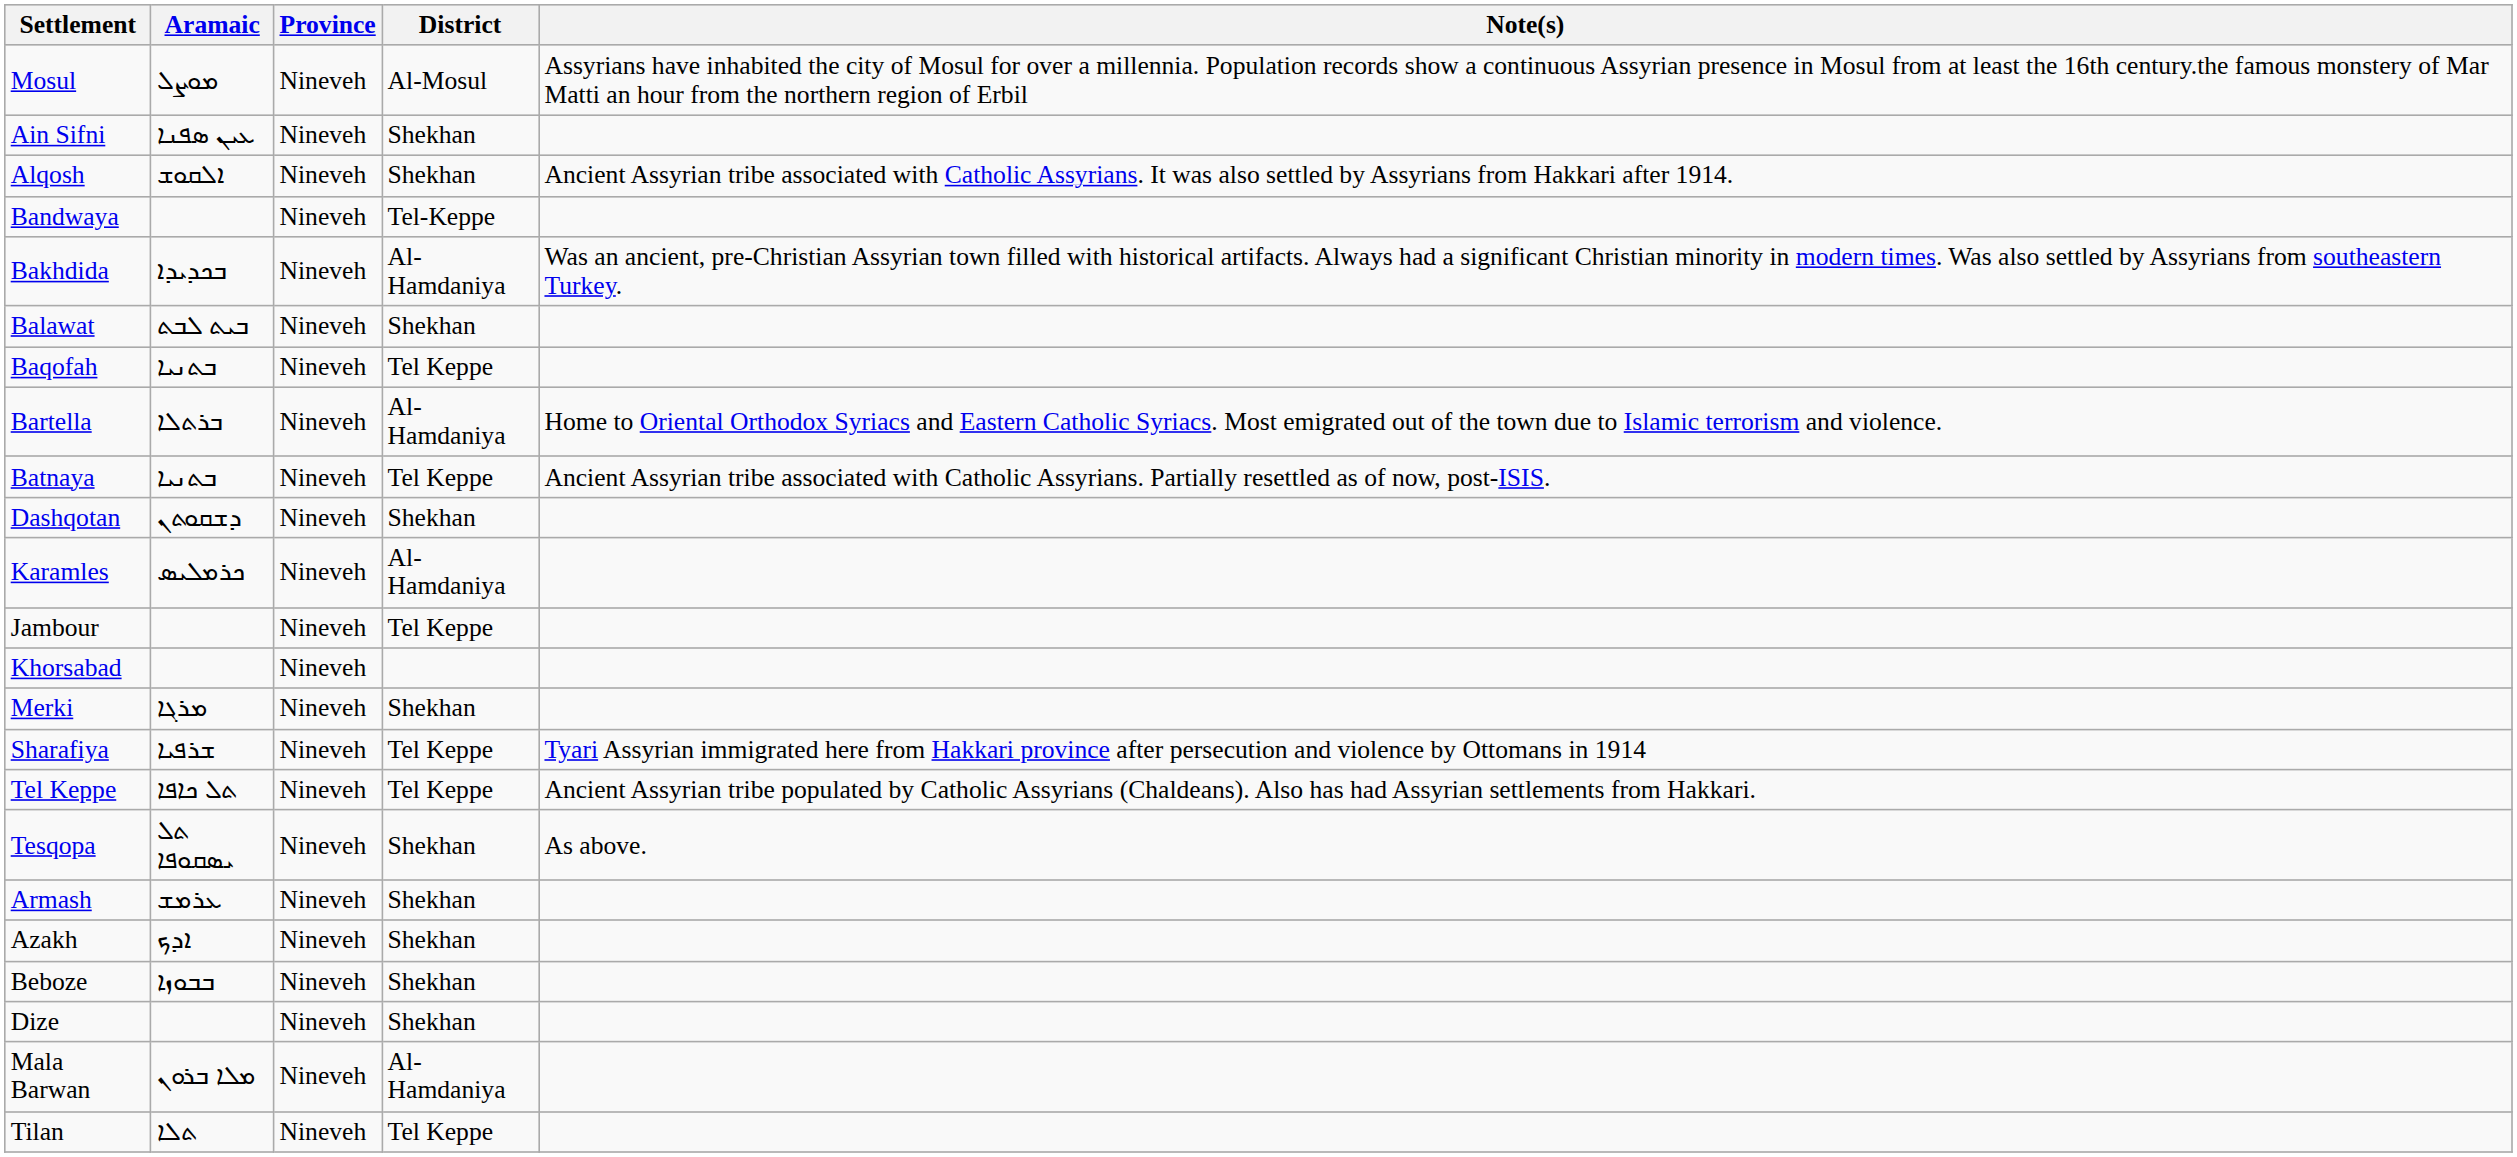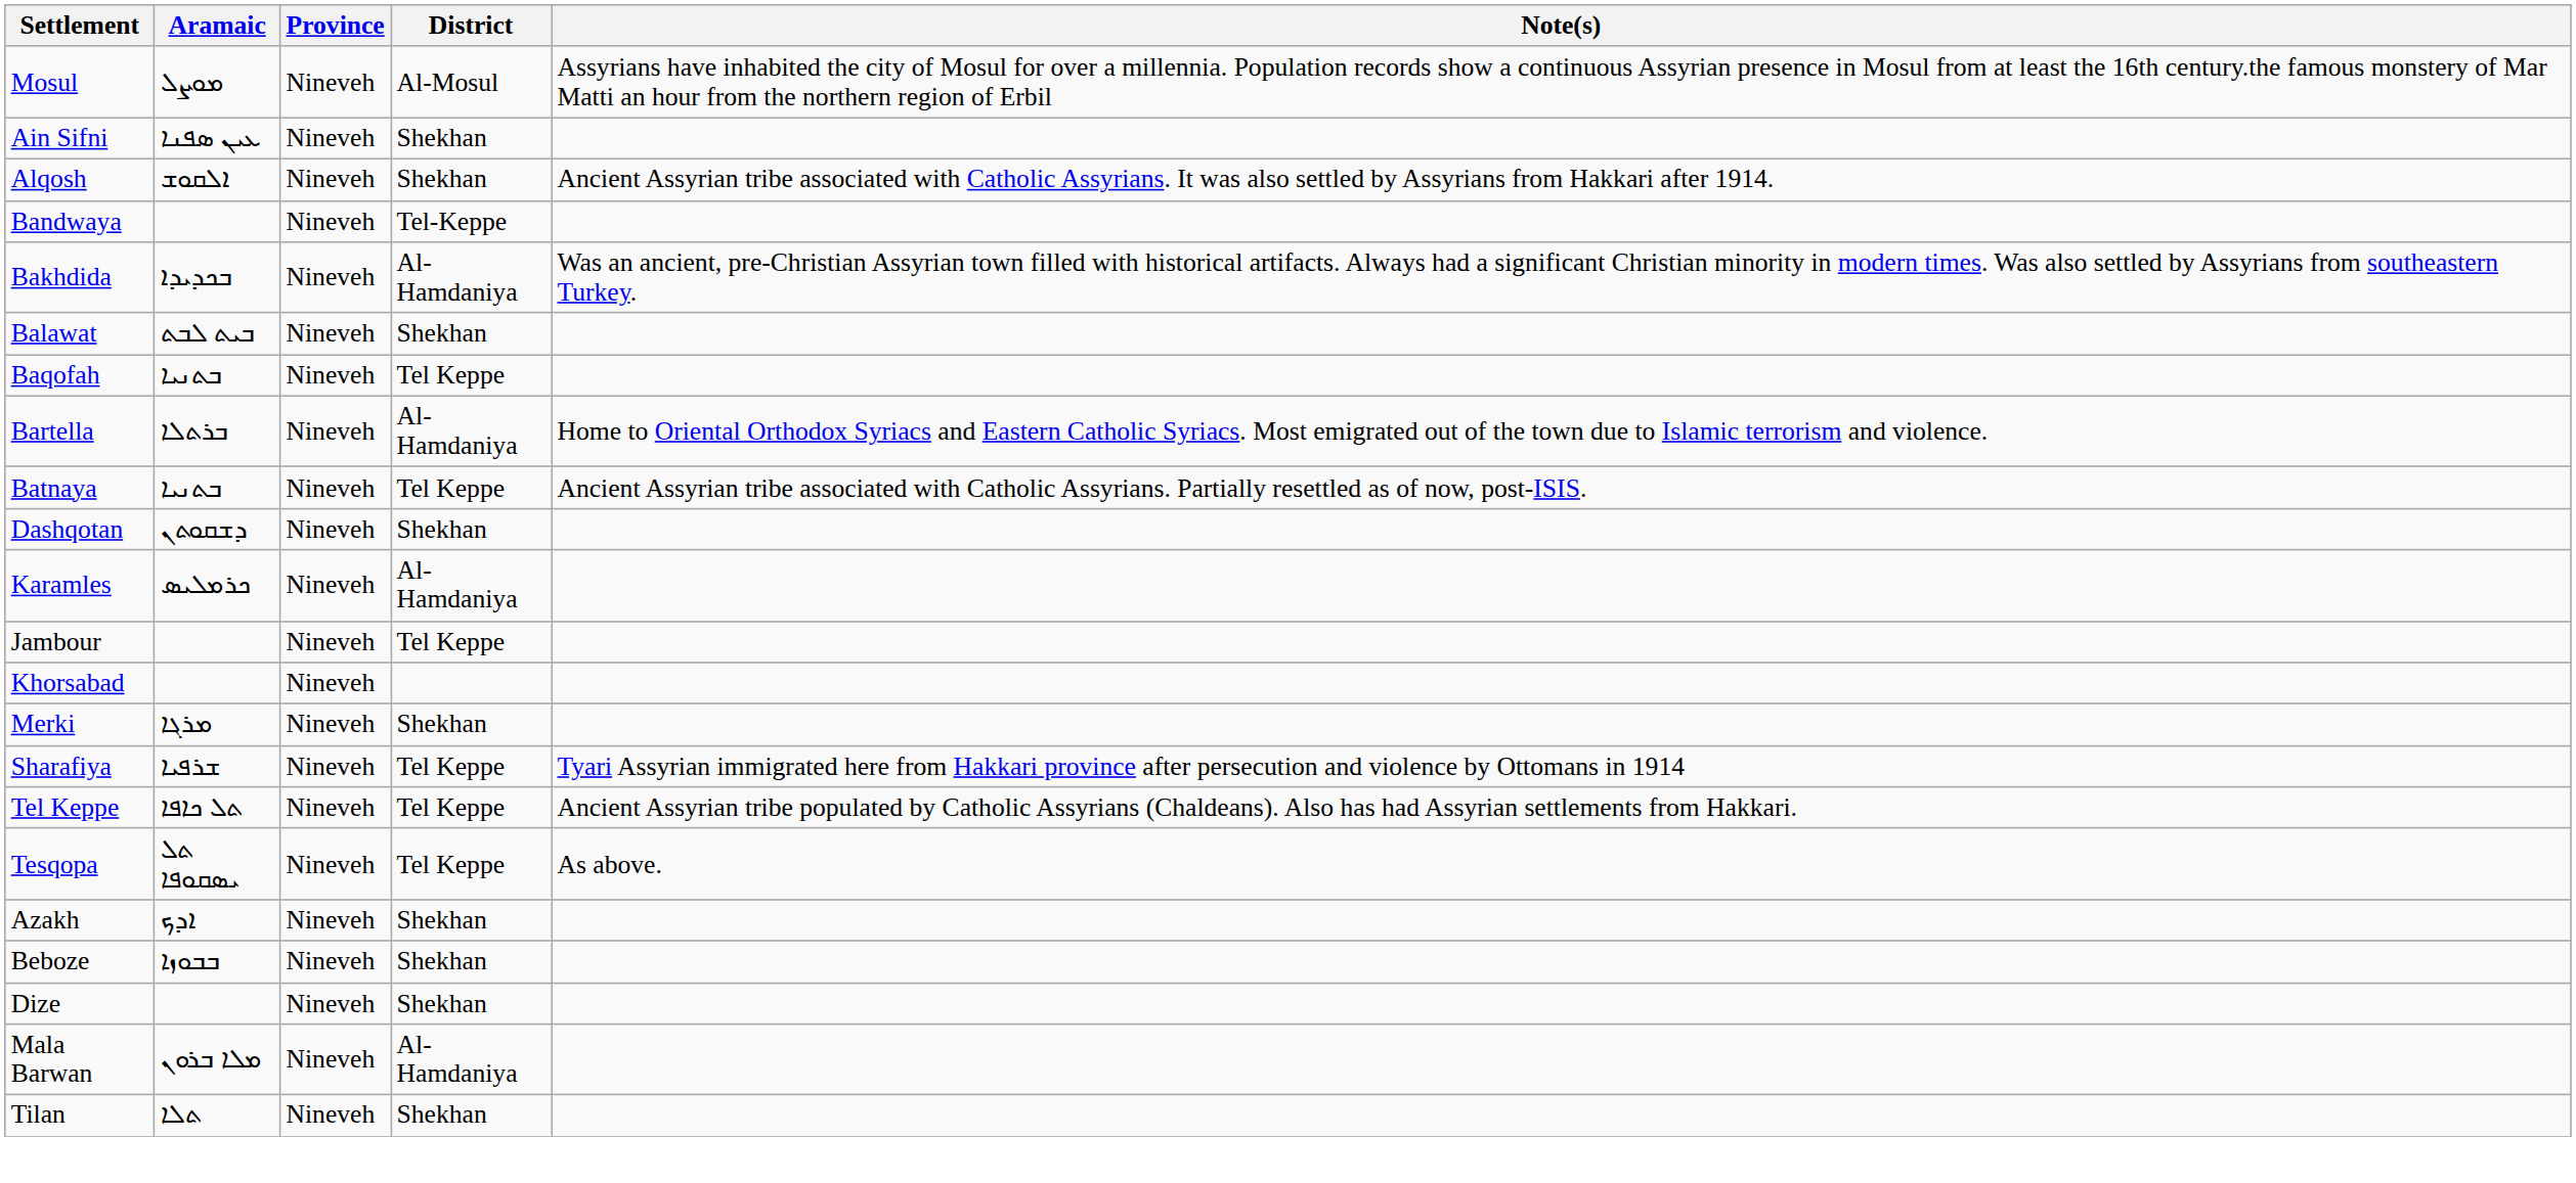 <table class="wikitable">
 <tr>
 <th>Settlement</th>
 <th><a href='#'>Aramaic</a></th>
 <th><a href='#'>Province</a></th>
 <th>District</th>
 <th>Note(s)</th>
 </tr>
 <tr>
 <td><a href='#'>Mosul</a></td>
 <td>ܡܘܨܠ</td>
 <td>Nineveh</td>
 <td>Al-Mosul</td>
 <td>Assyrians have inhabited the city of Mosul for over a millennia. Population records show a continuous Assyrian presence in Mosul from at least the 16th century.the famous monstery of Mar Matti an hour from the northern region of Erbil<br></td>
 </tr>
 <tr>
 <td><a href='#'>Ain Sifni</a></td>
 <td>ܥܝܢ ܣܦܢܐ</td>
 <td>Nineveh</td>
 <td>Shekhan</td>
 <td></td>
 </tr>
 <tr>
 <td><a href='#'>Alqosh</a></td>
 <td>ܐܠܩܘܫ</td>
 <td>Nineveh</td>
 <td>Shekhan</td>
 <td>Ancient Assyrian tribe associated with <a href='#'>Catholic Assyrians</a>. It was also settled by Assyrians from Hakkari after 1914.</td>
 </tr>
 <tr>
 <td><a href='#'>Bandwaya</a></td>
 <td></td>
 <td>Nineveh</td>
 <td>Tel-Keppe</td>
 <td></td>
 </tr>
 <tr>
 <td><a href='#'>Bakhdida</a></td>
 <td>ܒܟܕܝܕܐ</td>
 <td>Nineveh</td>
 <td>Al-Hamdaniya</td>
 <td>Was an ancient, pre-Christian Assyrian town filled with historical artifacts. Always had a significant Christian minority in <a href='#'>modern times</a>. Was also settled by Assyrians from <a href='#'>southeastern Turkey</a>.</td>
 </tr>
 <tr>
 <td><a href='#'>Balawat</a></td>
 <td>ܒܝܬ ܠܒܬ</td>
 <td>Nineveh</td>
 <td>Shekhan</td>
 <td></td>
 </tr>
 <tr>
 <td><a href='#'>Baqofah</a></td>
 <td>ܒܬܢܝܐ</td>
 <td>Nineveh</td>
 <td>Tel Keppe</td>
 <td></td>
 </tr>
 <tr>
 <td><a href='#'>Bartella</a></td>
 <td>ܒܪܬܠܐ</td>
 <td>Nineveh</td>
 <td>Al-Hamdaniya</td>
 <td>Home to <a href='#'>Oriental Orthodox Syriacs</a> and <a href='#'>Eastern Catholic Syriacs</a>. Most emigrated out of the town due to <a href='#'>Islamic terrorism</a> and violence.</td>
 </tr>
 <tr>
 <td><a href='#'>Batnaya</a></td>
 <td>ܒܬܢܝܐ</td>
 <td>Nineveh</td>
 <td>Tel Keppe</td>
 <td>Ancient Assyrian tribe associated with Catholic Assyrians. Partially resettled as of now, post-<a href='#'>ISIS</a>.</td>
 </tr>
 <tr>
 <td><a href='#'>Dashqotan</a></td>
 <td>ܕܫܩܘܬܢ</td>
 <td>Nineveh</td>
 <td>Shekhan</td>
 <td></td>
 </tr>
 <tr>
 <td><a href='#'>Karamles</a></td>
 <td>ܟܪܡܠܝܣ</td>
 <td>Nineveh</td>
 <td>Al-Hamdaniya</td>
 <td></td>
 </tr>
 <tr>
 <td>Jambour</td>
 <td></td>
 <td>Nineveh</td>
 <td>Tel Keppe</td>
 <td></td>
 </tr>
 <tr>
 <td><a href='#'>Khorsabad</a></td>
 <td></td>
 <td>Nineveh</td>
 <td></td>
 <td></td>
 </tr>
 <tr>
 <td><a href='#'>Merki</a></td>
 <td>ܡܪܓܐ</td>
 <td>Nineveh</td>
 <td>Shekhan</td>
 <td></td>
 </tr>
 <tr>
 <td><a href='#'>Sharafiya</a></td>
 <td>ܫܪܦܝܐ</td>
 <td>Nineveh</td>
 <td>Tel Keppe</td>
 <td><a href='#'>Tyari</a> Assyrian immigrated here from <a href='#'>Hakkari province</a> after persecution and violence by Ottomans in 1914</td>
 </tr>
 <tr>
 <td><a href='#'>Tel Keppe</a></td>
 <td>ܬܠ ܟܐܦܐ</td>
 <td>Nineveh</td>
 <td>Tel Keppe</td>
 <td>Ancient Assyrian tribe populated by Catholic Assyrians (Chaldeans). Also has had Assyrian settlements from Hakkari.</td>
 </tr>
 <tr>
 <td><a href='#'>Tesqopa</a></td>
 <td>ܬܠ ܝܣܩܘܦܐ</td>
 <td>Nineveh</td>
-<td>Shekhan</td>
+<td>Tel Keppe</td>
 <td>As above.</td>
-</tr>
-<tr>
-<td><a href='#'>Armash</a></td>
-<td>ܥܪܡܫ</td>
-<td>Nineveh</td>
-<td>Shekhan</td>
-<td></td>
 </tr>
 <tr>
 <td>Azakh</td>
 <td>ܐܕܟ</td>
 <td>Nineveh</td>
 <td>Shekhan</td>
 <td></td>
 </tr>
 <tr>
 <td>Beboze</td>
 <td>ܒܒܘܙܐ</td>
 <td>Nineveh</td>
 <td>Shekhan</td>
 <td></td>
 </tr>
 <tr>
 <td>Dize</td>
 <td></td>
 <td>Nineveh</td>
 <td>Shekhan</td>
 <td></td>
 </tr>
 <tr>
 <td>Mala Barwan</td>
 <td>ܡܠܐ ܒܪܘܢ</td>
 <td>Nineveh</td>
 <td>Al-Hamdaniya</td>
 <td></td>
 </tr>
 <tr>
 <td>Tilan</td>
 <td>ܬܠܐ</td>
 <td>Nineveh</td>
-<td>Tel Keppe</td>
+<td>Shekhan</td>
 <td></td>
 </tr>
 </table>
